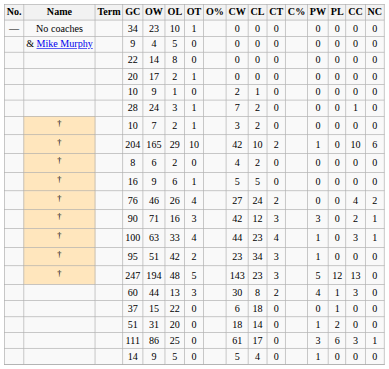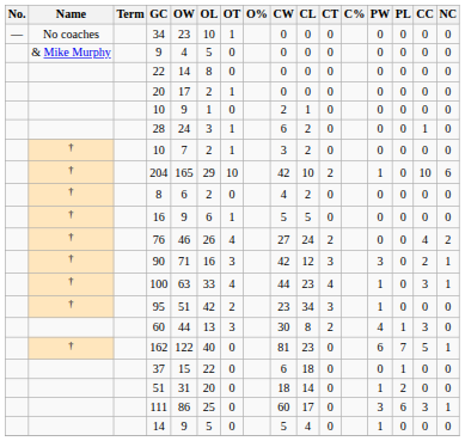 <table class="wikitable sortable" style="text-align:center">
 <tr>
 <th>No.</th>
 <th>Name</th>
 <th>Term</th>
 <th>GC</th>
 <th>OW</th>
 <th>OL</th>
 <th>OT</th>
 <th>O%</th>
 <th>CW</th>
 <th>CL</th>
 <th>CT</th>
 <th>C%</th>
 <th>PW</th>
 <th>PL</th>
 <th>CC</th>
 <th>NC</th>
 </tr>
 <tr>
 <td>—</td>
 <td>No coaches</td>
 <td></td>
 <td>34</td>
 <td>23</td>
 <td>10</td>
 <td>1</td>
 <td></td>
 <td>0</td>
 <td>0</td>
 <td>0</td>
 <td></td>
 <td>0</td>
 <td>0</td>
 <td>0</td>
 <td>0</td>
 </tr>
 <tr>
 <td></td>
 <td> & <a href='#'>Mike Murphy</a></td>
 <td></td>
 <td>9</td>
 <td>4</td>
 <td>5</td>
 <td>0</td>
 <td></td>
 <td>0</td>
 <td>0</td>
 <td>0</td>
 <td></td>
 <td>0</td>
 <td>0</td>
 <td>0</td>
 <td>0</td>
 </tr>
 <tr>
 <td></td>
 <td></td>
 <td></td>
 <td>22</td>
 <td>14</td>
 <td>8</td>
 <td>0</td>
 <td></td>
 <td>0</td>
 <td>0</td>
 <td>0</td>
 <td></td>
 <td>0</td>
 <td>0</td>
 <td>0</td>
 <td>0</td>
 </tr>
 <tr>
 <td></td>
 <td></td>
 <td></td>
 <td>20</td>
 <td>17</td>
 <td>2</td>
 <td>1</td>
 <td></td>
 <td>0</td>
 <td>0</td>
 <td>0</td>
 <td></td>
 <td>0</td>
 <td>0</td>
 <td>0</td>
 <td>0</td>
 </tr>
 <tr>
 <td></td>
 <td></td>
 <td></td>
 <td>10</td>
 <td>9</td>
 <td>1</td>
 <td>0</td>
 <td></td>
 <td>2</td>
 <td>1</td>
 <td>0</td>
 <td></td>
 <td>0</td>
 <td>0</td>
 <td>0</td>
 <td>0</td>
 </tr>
 <tr>
 <td></td>
 <td></td>
 <td></td>
 <td>28</td>
 <td>24</td>
 <td>3</td>
 <td>1</td>
 <td></td>
-<td>7</td>
+<td>6</td>
 <td>2</td>
 <td>0</td>
 <td></td>
 <td>0</td>
 <td>0</td>
 <td>1</td>
 <td>0</td>
 </tr>
 <tr>
 <td></td>
 <td bgcolor=#FFE6BD><sup>†</sup></td>
 <td></td>
 <td>10</td>
 <td>7</td>
 <td>2</td>
 <td>1</td>
 <td></td>
 <td>3</td>
 <td>2</td>
 <td>0</td>
 <td></td>
 <td>0</td>
 <td>0</td>
 <td>0</td>
 <td>0</td>
 </tr>
 <tr>
 <td></td>
 <td bgcolor=#FFE6BD><sup>†</sup></td>
 <td></td>
 <td>204</td>
 <td>165</td>
 <td>29</td>
 <td>10</td>
 <td></td>
 <td>42</td>
 <td>10</td>
 <td>2</td>
 <td></td>
 <td>1</td>
 <td>0</td>
 <td>10</td>
 <td>6</td>
 </tr>
 <tr>
 <td></td>
 <td bgcolor=#FFE6BD><sup>†</sup></td>
 <td></td>
 <td>8</td>
 <td>6</td>
 <td>2</td>
 <td>0</td>
 <td></td>
 <td>4</td>
 <td>2</td>
 <td>0</td>
 <td></td>
 <td>0</td>
 <td>0</td>
 <td>0</td>
 <td>0</td>
 </tr>
 <tr>
 <td></td>
 <td bgcolor=#FFE6BD><sup>†</sup></td>
 <td></td>
 <td>16</td>
 <td>9</td>
 <td>6</td>
 <td>1</td>
 <td></td>
 <td>5</td>
 <td>5</td>
 <td>0</td>
 <td></td>
 <td>0</td>
 <td>0</td>
 <td>0</td>
 <td>0</td>
 </tr>
 <tr>
 <td></td>
 <td bgcolor=#FFE6BD><sup>†</sup></td>
 <td></td>
 <td>76</td>
 <td>46</td>
 <td>26</td>
 <td>4</td>
 <td></td>
 <td>27</td>
 <td>24</td>
 <td>2</td>
 <td></td>
 <td>0</td>
 <td>0</td>
 <td>4</td>
 <td>2</td>
 </tr>
 <tr>
 <td></td>
 <td bgcolor=#FFE6BD><sup>†</sup></td>
 <td></td>
 <td>90</td>
 <td>71</td>
 <td>16</td>
 <td>3</td>
 <td></td>
 <td>42</td>
 <td>12</td>
 <td>3</td>
 <td></td>
 <td>3</td>
 <td>0</td>
 <td>2</td>
 <td>1</td>
 </tr>
 <tr>
 <td></td>
 <td bgcolor=#FFE6BD><sup>†</sup></td>
 <td></td>
 <td>100</td>
 <td>63</td>
 <td>33</td>
 <td>4</td>
 <td></td>
 <td>44</td>
 <td>23</td>
 <td>4</td>
 <td></td>
 <td>1</td>
 <td>0</td>
 <td>3</td>
 <td>1</td>
 </tr>
 <tr>
 <td></td>
 <td bgcolor=#FFE6BD><sup>†</sup></td>
 <td></td>
 <td>95</td>
 <td>51</td>
 <td>42</td>
 <td>2</td>
 <td></td>
 <td>23</td>
 <td>34</td>
 <td>3</td>
 <td></td>
 <td>1</td>
 <td>0</td>
 <td>0</td>
 <td>0</td>
 </tr>
 <tr>
 <td></td>
-<td bgcolor=#FFE6BD><sup>†</sup></td>
-<td></td>
-<td>247</td>
-<td>194</td>
-<td>48</td>
-<td>5</td>
-<td></td>
-<td>143</td>
-<td>23</td>
-<td>3</td>
-<td></td>
-<td>5</td>
-<td>12</td>
-<td>13</td>
-<td>0</td>
-</tr>
-<tr>
-<td></td>
 <td></td>
 <td></td>
 <td>60</td>
 <td>44</td>
 <td>13</td>
 <td>3</td>
 <td></td>
 <td>30</td>
 <td>8</td>
 <td>2</td>
 <td></td>
 <td>4</td>
 <td>1</td>
 <td>3</td>
 <td>0</td>
+</tr>
+<tr>
+<td></td>
+<td bgcolor=#FFE6BD><sup>†</sup></td>
+<td></td>
+<td>162</td>
+<td>122</td>
+<td>40</td>
+<td>0</td>
+<td></td>
+<td>81</td>
+<td>23</td>
+<td>0</td>
+<td></td>
+<td>6</td>
+<td>7</td>
+<td>5</td>
+<td>1</td>
 </tr>
 <tr>
 <td></td>
 <td></td>
 <td></td>
 <td>37</td>
 <td>15</td>
 <td>22</td>
 <td>0</td>
 <td></td>
 <td>6</td>
 <td>18</td>
 <td>0</td>
 <td></td>
 <td>0</td>
 <td>1</td>
 <td>0</td>
 <td>0</td>
 </tr>
 <tr>
 <td></td>
 <td></td>
 <td></td>
 <td>51</td>
 <td>31</td>
 <td>20</td>
 <td>0</td>
 <td></td>
 <td>18</td>
 <td>14</td>
 <td>0</td>
 <td></td>
 <td>1</td>
 <td>2</td>
 <td>0</td>
 <td>0</td>
 </tr>
 <tr>
 <td></td>
 <td></td>
 <td></td>
 <td>111</td>
 <td>86</td>
 <td>25</td>
 <td>0</td>
 <td></td>
-<td>61</td>
+<td>60</td>
 <td>17</td>
 <td>0</td>
 <td></td>
 <td>3</td>
 <td>6</td>
 <td>3</td>
 <td>1</td>
 </tr>
 <tr>
 <td></td>
 <td></td>
 <td></td>
 <td>14</td>
 <td>9</td>
 <td>5</td>
 <td>0</td>
 <td></td>
 <td>5</td>
 <td>4</td>
 <td>0</td>
 <td></td>
 <td>1</td>
 <td>0</td>
 <td>0</td>
 <td>0</td>
 </tr>
 <tr>
 </tr>
 </table>
